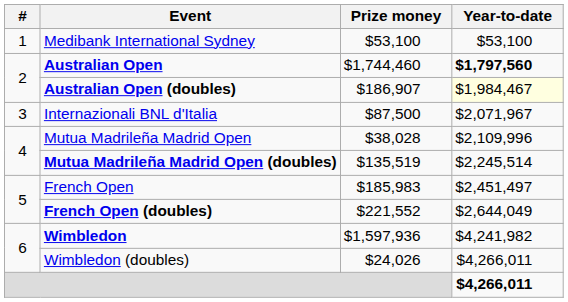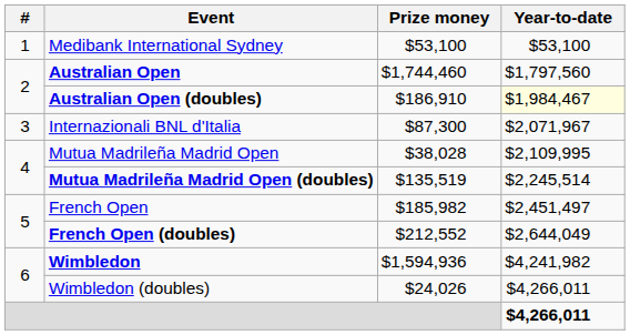 <table class="wikitable sortable">
 <tr>
 <th width=30>#</th>
 <th>Event</th>
 <th>Prize money</th>
 <th>Year-to-date</th>
 </tr>
 <tr>
 <td align=center>1</td>
 <td><a href='#'>Medibank International Sydney</a></td>
 <td align=right style="padding-right: 2em">$53,100</td>
 <td align=right style="padding-right: 2em">$53,100</td>
 </tr>
 <tr>
 <td align=center rowspan=2>2</td>
 <td><strong><a href='#'>Australian Open</a></strong></td>
 <td align=right style="padding-right: 2em">$1,744,460</td>
-<td align=right style="padding-right: 2em"><strong>$1,797,560</strong></td>
+<td align=right style="padding-right: 2em">$1,797,560</td>
 </tr>
 <tr>
 <td><strong><a href='#'>Australian Open</a> (doubles)</strong></td>
-<td align=right style="padding-right: 2em">$186,907</td>
+<td align=right style="padding-right: 2em">$186,910</td>
 <td align=right style="background: lightyellow; padding-right: 2em">$1,984,467</td>
 </tr>
 <tr>
 <td align=center>3</td>
 <td><a href='#'>Internazionali BNL d'Italia</a></td>
-<td align=right style="padding-right: 2em">$87,500</td>
+<td align=right style="padding-right: 2em">$87,300</td>
 <td align=right style="padding-right: 2em">$2,071,967</td>
 </tr>
 <tr>
 <td align=center rowspan=2>4</td>
 <td><a href='#'>Mutua Madrileña Madrid Open</a></td>
 <td align=right style="padding-right: 2em">$38,028</td>
-<td align=right style="padding-right: 2em">$2,109,996</td>
+<td align=right style="padding-right: 2em">$2,109,995</td>
 </tr>
 <tr>
 <td><strong><a href='#'>Mutua Madrileña Madrid Open</a> (doubles)</strong></td>
 <td align=right style="padding-right: 2em">$135,519</td>
 <td align=right style="padding-right: 2em">$2,245,514</td>
 </tr>
 <tr>
 <td align=center rowspan=2>5</td>
 <td><a href='#'>French Open</a></td>
-<td align=right style="padding-right: 2em">$185,983</td>
+<td align=right style="padding-right: 2em">$185,982</td>
 <td align=right style="padding-right: 2em">$2,451,497</td>
 </tr>
 <tr>
 <td><strong><a href='#'>French Open</a> (doubles)</strong></td>
-<td align=right style="padding-right: 2em">$221,552</td>
+<td align=right style="padding-right: 2em">$212,552</td>
 <td align=right style="padding-right: 2em">$2,644,049</td>
 </tr>
 <tr>
 <td align=center rowspan=2>6</td>
 <td><strong><a href='#'>Wimbledon</a></strong></td>
-<td align=right style="padding-right: 2em">$1,597,936</td>
+<td align=right style="padding-right: 2em">$1,594,936</td>
 <td align=right style="padding-right: 2em">$4,241,982</td>
 </tr>
 <tr>
 <td><a href='#'>Wimbledon</a> (doubles)</td>
 <td align=right style="padding-right: 2em">$24,026</td>
 <td align=right style="padding-right: 2em">$4,266,011</td>
 </tr>
 <tr class="sortbottom">
 <td colspan=3 bgcolor=#DCDCDC></td>
 <td align=right style="padding-right: 2em"><strong>$4,266,011</strong></td>
 </tr>
 </table>
